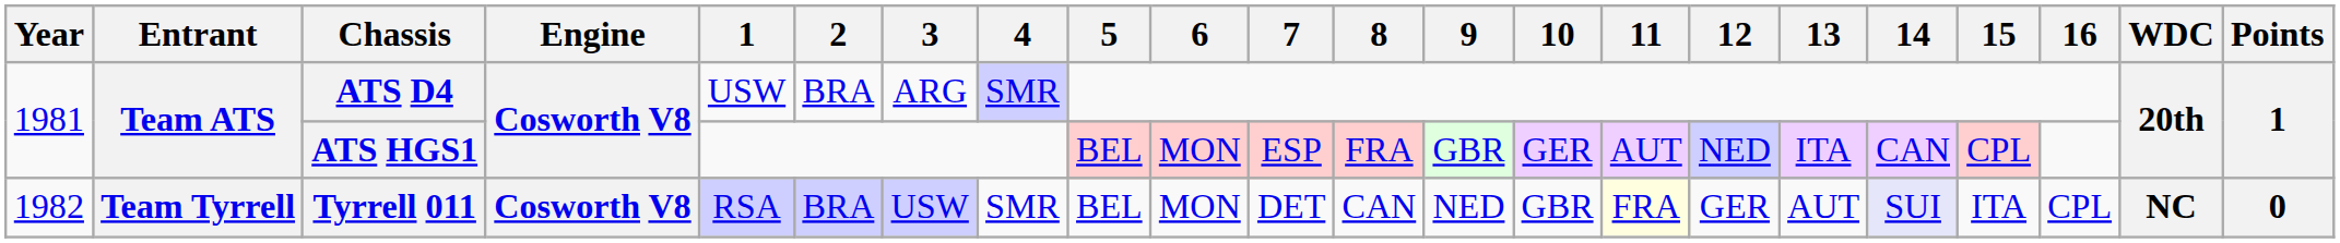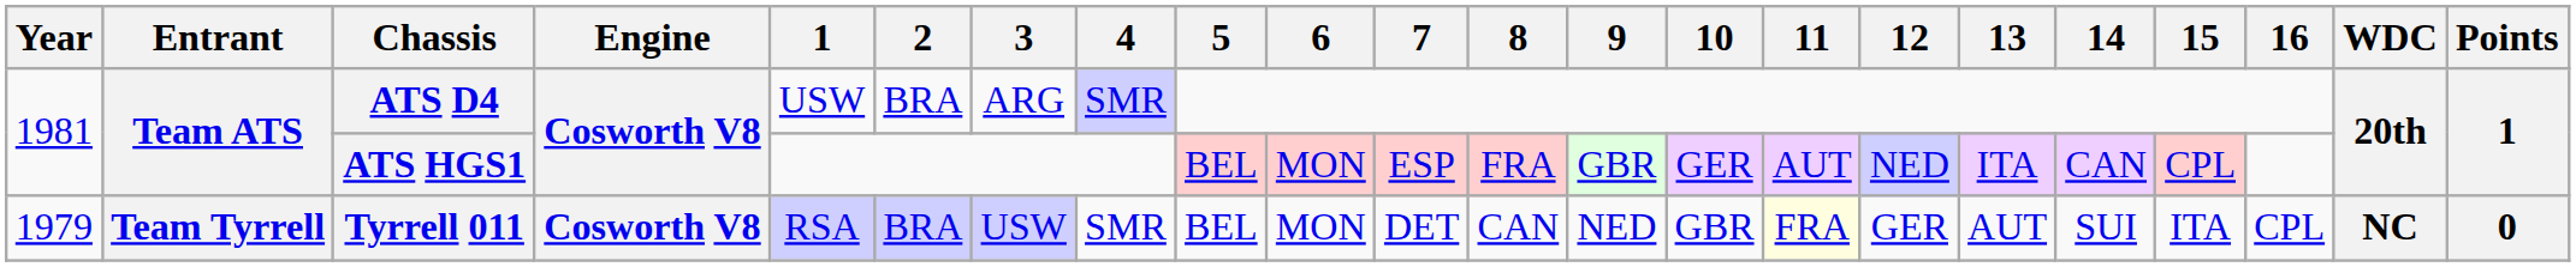 <table class="wikitable" style="text-align:center; font-size:85%">
 <tr>
 <th>Year</th>
 <th>Entrant</th>
 <th>Chassis</th>
 <th>Engine</th>
 <th>1</th>
 <th>2</th>
 <th>3</th>
 <th>4</th>
 <th>5</th>
 <th>6</th>
 <th>7</th>
 <th>8</th>
 <th>9</th>
 <th>10</th>
 <th>11</th>
 <th>12</th>
 <th>13</th>
 <th>14</th>
 <th>15</th>
 <th>16</th>
 <th>WDC</th>
 <th>Points</th>
 </tr>
 <tr>
 <td rowspan=2><a href='#'>1981</a></td>
 <th rowspan=2 nowrap><a href='#'>Team ATS</a></th>
 <th nowrap><a href='#'>ATS</a> <a href='#'>D4</a></th>
 <th rowspan=2 nowrap><a href='#'>Cosworth</a> <a href='#'>V8</a></th>
 <td><a href='#'>USW</a></td>
 <td><a href='#'>BRA</a></td>
 <td><a href='#'>ARG</a></td>
 <td style="background:#CFCFFF;"><a href='#'>SMR</a><br></td>
 <td colspan=12></td>
 <th rowspan=2>20th</th>
 <th rowspan=2>1</th>
 </tr>
 <tr>
 <th nowrap><a href='#'>ATS</a> <a href='#'>HGS1</a></th>
 <td colspan=4></td>
 <td style="background:#FFCFCF;"><a href='#'>BEL</a><br></td>
 <td style="background:#FFCFCF;"><a href='#'>MON</a><br></td>
 <td style="background:#FFCFCF;"><a href='#'>ESP</a><br></td>
 <td style="background:#FFCFCF;"><a href='#'>FRA</a><br></td>
 <td style="background:#DFFFDF;"><a href='#'>GBR</a><br></td>
 <td style="background:#EFCFFF;"><a href='#'>GER</a><br></td>
 <td style="background:#EFCFFF;"><a href='#'>AUT</a><br></td>
 <td style="background:#CFCFFF;"><a href='#'>NED</a><br></td>
 <td style="background:#EFCFFF;"><a href='#'>ITA</a><br></td>
 <td style="background:#EFCFFF;"><a href='#'>CAN</a><br></td>
 <td style="background:#FFCFCF;"><a href='#'>CPL</a><br></td>
 <td></td>
 </tr>
 <tr>
-<td><a href='#'>1982</a></td>
+<td><a href='#'>1979</a></td>
 <th nowrap><a href='#'>Team Tyrrell</a></th>
 <th nowrap><a href='#'>Tyrrell</a> <a href='#'>011</a></th>
 <th nowrap><a href='#'>Cosworth</a> <a href='#'>V8</a></th>
 <td style="background:#CFCFFF;"><a href='#'>RSA</a><br></td>
 <td style="background:#CFCFFF;"><a href='#'>BRA</a><br></td>
 <td style="background:#CFCFFF;"><a href='#'>USW</a><br></td>
 <td><a href='#'>SMR</a></td>
 <td><a href='#'>BEL</a></td>
 <td><a href='#'>MON</a></td>
 <td><a href='#'>DET</a></td>
 <td><a href='#'>CAN</a></td>
 <td><a href='#'>NED</a></td>
 <td><a href='#'>GBR</a></td>
 <td style="background: lightyellow;"><a href='#'>FRA</a></td>
 <td><a href='#'>GER</a></td>
 <td><a href='#'>AUT</a></td>
-<td style="background: lavender;"><a href='#'>SUI</a></td>
+<td><a href='#'>SUI</a></td>
 <td><a href='#'>ITA</a></td>
 <td><a href='#'>CPL</a></td>
 <th>NC</th>
 <th>0</th>
 </tr>
 </table>
